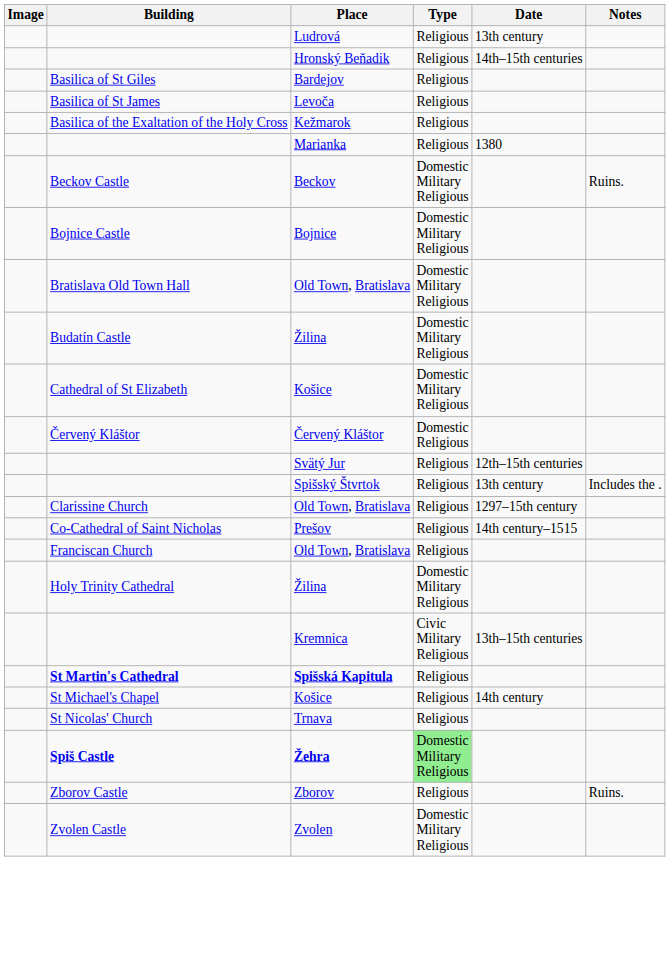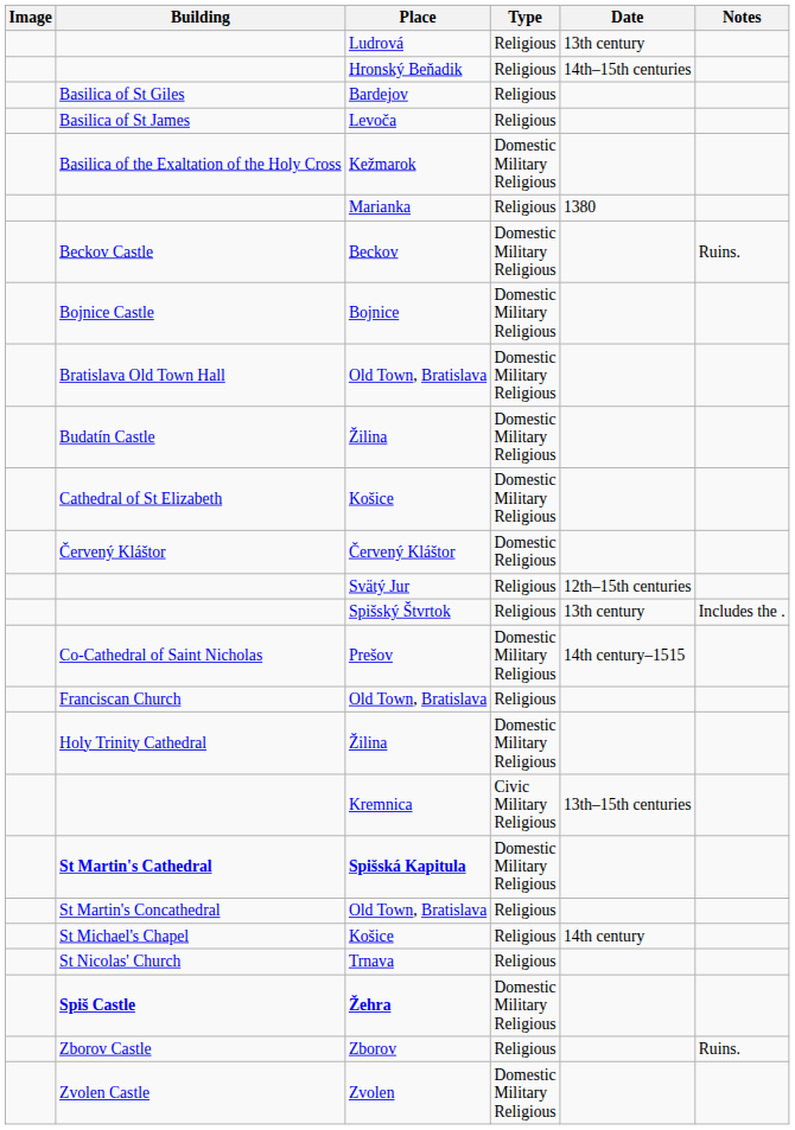 <table class="wikitable sortable mw-collapsible mw-collapsed">
 <tr>
 <th>Image</th>
 <th>Building</th>
 <th>Place</th>
 <th>Type</th>
 <th>Date</th>
 <th>Notes</th>
 </tr>
 <tr>
 <td></td>
 <td></td>
 <td><a href='#'>Ludrová</a></td>
 <td>Religious</td>
 <td>13th century</td>
 <td></td>
 </tr>
 <tr>
 <td></td>
 <td></td>
 <td><a href='#'>Hronský Beňadik</a></td>
 <td>Religious</td>
 <td>14th–15th centuries</td>
 <td></td>
 </tr>
 <tr>
 <td></td>
 <td><a href='#'>Basilica of St Giles</a></td>
 <td><a href='#'>Bardejov</a></td>
 <td>Religious</td>
 <td></td>
 <td></td>
 </tr>
 <tr>
 <td></td>
 <td><a href='#'>Basilica of St James</a></td>
 <td><a href='#'>Levoča</a></td>
 <td>Religious</td>
 <td></td>
 <td></td>
 </tr>
 <tr>
 <td></td>
 <td><a href='#'>Basilica of the Exaltation of the Holy Cross</a></td>
 <td><a href='#'>Kežmarok</a></td>
-<td>Religious</td>
+<td>Domestic<br>Military<br>Religious</td>
 <td></td>
 <td></td>
 </tr>
 <tr>
 <td></td>
 <td></td>
 <td><a href='#'>Marianka</a></td>
 <td>Religious</td>
 <td>1380</td>
 <td></td>
 </tr>
 <tr>
 <td></td>
 <td><a href='#'>Beckov Castle</a></td>
 <td><a href='#'>Beckov</a></td>
 <td>Domestic<br>Military<br>Religious</td>
 <td></td>
 <td>Ruins.</td>
 </tr>
 <tr>
 <td></td>
 <td><a href='#'>Bojnice Castle</a></td>
 <td><a href='#'>Bojnice</a></td>
 <td>Domestic<br>Military<br>Religious</td>
 <td></td>
 <td></td>
 </tr>
 <tr>
 <td></td>
 <td><a href='#'>Bratislava Old Town Hall</a></td>
 <td><a href='#'>Old Town</a>, <a href='#'>Bratislava</a></td>
 <td>Domestic<br>Military<br>Religious</td>
 <td></td>
 <td></td>
 </tr>
 <tr>
 <td></td>
 <td><a href='#'>Budatín Castle</a></td>
 <td><a href='#'>Žilina</a></td>
 <td>Domestic<br>Military<br>Religious</td>
 <td></td>
 <td></td>
 </tr>
 <tr>
 <td></td>
 <td><a href='#'>Cathedral of St Elizabeth</a></td>
 <td><a href='#'>Košice</a></td>
 <td>Domestic<br>Military<br>Religious</td>
 <td></td>
 <td></td>
 </tr>
 <tr>
 <td></td>
 <td><a href='#'>Červený Kláštor</a></td>
 <td><a href='#'>Červený Kláštor</a></td>
 <td>Domestic<br>Religious</td>
 <td></td>
 <td></td>
 </tr>
 <tr>
 <td></td>
 <td></td>
 <td><a href='#'>Svätý Jur</a></td>
 <td>Religious</td>
 <td>12th–15th centuries</td>
 <td></td>
 </tr>
 <tr>
 <td></td>
 <td></td>
 <td><a href='#'>Spišský Štvrtok</a></td>
 <td>Religious</td>
 <td>13th century</td>
 <td>Includes the .</td>
 </tr>
 <tr>
 <td></td>
-<td><a href='#'>Clarissine Church</a></td>
-<td><a href='#'>Old Town</a>, <a href='#'>Bratislava</a></td>
-<td>Religious</td>
-<td>1297–15th century</td>
-<td></td>
-</tr>
-<tr>
-<td></td>
 <td><a href='#'>Co-Cathedral of Saint Nicholas</a></td>
 <td><a href='#'>Prešov</a></td>
-<td>Religious</td>
+<td>Domestic<br>Military<br>Religious</td>
 <td>14th century–1515</td>
 <td></td>
 </tr>
 <tr>
 <td></td>
 <td><a href='#'>Franciscan Church</a></td>
 <td><a href='#'>Old Town</a>, <a href='#'>Bratislava</a></td>
 <td>Religious</td>
 <td></td>
 <td></td>
 </tr>
 <tr>
 <td></td>
 <td><a href='#'>Holy Trinity Cathedral</a></td>
 <td><a href='#'>Žilina</a></td>
 <td>Domestic<br>Military<br>Religious</td>
 <td></td>
 <td></td>
 </tr>
 <tr>
 <td></td>
 <td></td>
 <td><a href='#'>Kremnica</a></td>
 <td>Civic<br>Military<br>Religious</td>
 <td>13th–15th centuries</td>
 <td></td>
 </tr>
 <tr>
 <td></td>
 <td><a href='#'><strong>St Martin's Cathedral</strong></a></td>
 <td><strong><a href='#'>Spišská Kapitula</a></strong></td>
+<td>Domestic<br>Military<br>Religious</td>
+<td></td>
+<td></td>
+</tr>
+<tr>
+<td></td>
+<td><a href='#'>St Martin's Concathedral</a></td>
+<td><a href='#'>Old Town</a>, <a href='#'>Bratislava</a></td>
 <td>Religious</td>
 <td></td>
 <td></td>
 </tr>
 <tr>
 <td></td>
 <td><a href='#'>St Michael's Chapel</a></td>
 <td><a href='#'>Košice</a></td>
 <td>Religious</td>
 <td>14th century</td>
 <td></td>
 </tr>
 <tr>
 <td></td>
 <td><a href='#'>St Nicolas' Church</a></td>
 <td><a href='#'>Trnava</a></td>
 <td>Religious</td>
 <td></td>
 <td></td>
 </tr>
 <tr>
 <td></td>
 <td><strong><a href='#'>Spiš Castle</a></strong></td>
 <td><strong><a href='#'>Žehra</a></strong></td>
-<td style="background: lightgreen;">Domestic<br>Military<br>Religious</td>
+<td>Domestic<br>Military<br>Religious</td>
 <td></td>
 <td></td>
 </tr>
 <tr>
 <td></td>
 <td><a href='#'>Zborov Castle</a></td>
 <td><a href='#'>Zborov</a></td>
 <td>Religious</td>
 <td></td>
 <td>Ruins.</td>
 </tr>
 <tr>
 <td></td>
 <td><a href='#'>Zvolen Castle</a></td>
 <td><a href='#'>Zvolen</a></td>
 <td>Domestic<br>Military<br>Religious</td>
 <td></td>
 <td></td>
 </tr>
 </table>
